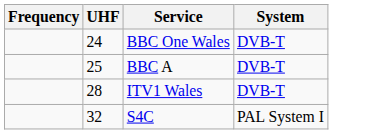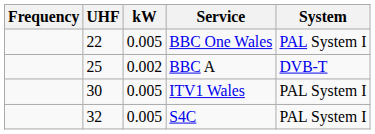 <table class="wikitable sortable">
 <tr>
 <th>Frequency</th>
 <th>UHF</th>
+<th>kW</th>
 <th>Service</th>
 <th>System</th>
 </tr>
 <tr>
 <td></td>
-<td>24</td>
+<td>22</td>
+<td>0.005</td>
 <td><a href='#'>BBC One Wales</a></td>
-<td><a href='#'>DVB-T</a></td>
+<td><a href='#'>PAL</a> System I</td>
 </tr>
 <tr>
 <td></td>
 <td>25</td>
+<td>0.002</td>
 <td><a href='#'>BBC</a> A</td>
 <td><a href='#'>DVB-T</a></td>
 </tr>
 <tr>
 <td></td>
-<td>28</td>
+<td>30</td>
+<td>0.005</td>
 <td><a href='#'>ITV1 Wales</a></td>
-<td><a href='#'>DVB-T</a></td>
+<td>PAL System I</td>
 </tr>
 <tr>
 <td></td>
 <td>32</td>
+<td>0.005</td>
 <td><a href='#'>S4C</a></td>
 <td>PAL System I</td>
 </tr>
 </table>
